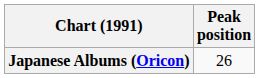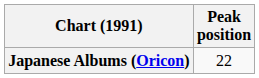 <table class="wikitable sortable plainrowheaders">
 <tr>
 <th>Chart (1991)</th>
 <th>Peak<br>position</th>
 </tr>
 <tr>
 </tr>
 <tr>
 </tr>
 <tr>
 <th scope="row">Japanese Albums (<a href='#'>Oricon</a>)</th>
-<td align="center">26</td>
+<td align="center">22</td>
 </tr>
 <tr>
 </tr>
 </table>
